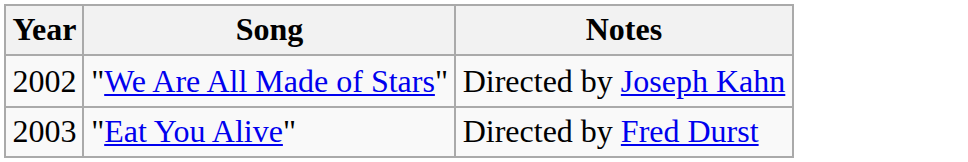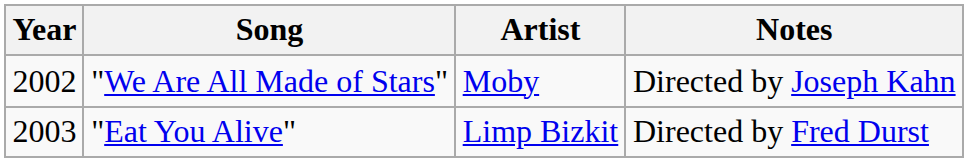 <table class="wikitable plainrowheaders">
 <tr>
 <th scope="col">Year</th>
 <th scope="col">Song</th>
+<th scope="col">Artist</th>
 <th scope="col">Notes</th>
 </tr>
 <tr>
 <td>2002</td>
 <td>"<a href='#'>We Are All Made of Stars</a>"</td>
+<td><a href='#'>Moby</a></td>
 <td>Directed by <a href='#'>Joseph Kahn</a></td>
 </tr>
 <tr>
 <td>2003</td>
 <td>"<a href='#'>Eat You Alive</a>"</td>
+<td><a href='#'>Limp Bizkit</a></td>
 <td>Directed by <a href='#'>Fred Durst</a></td>
 </tr>
 </table>
